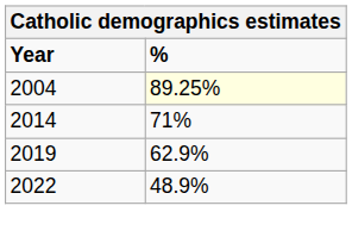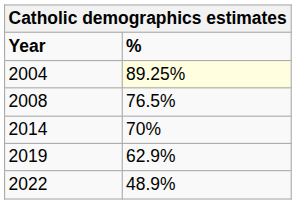 <table class="wikitable" align="left">
 <tr>
 <th colspan="2">Catholic demographics estimates</th>
 </tr>
 <tr>
 <td><strong>Year</strong></td>
 <td><strong>%</strong></td>
 </tr>
 <tr>
 <td>2004</td>
 <td style="background: lightyellow;">89.25%</td>
 </tr>
 <tr>
+<td>2008</td>
+<td>76.5%</td>
+</tr>
+<tr>
 <td>2014</td>
-<td>71%</td>
+<td>70%</td>
 </tr>
 <tr>
 <td>2019</td>
 <td>62.9%</td>
 </tr>
 <tr>
 <td>2022</td>
 <td>48.9%</td>
 </tr>
 </table>
